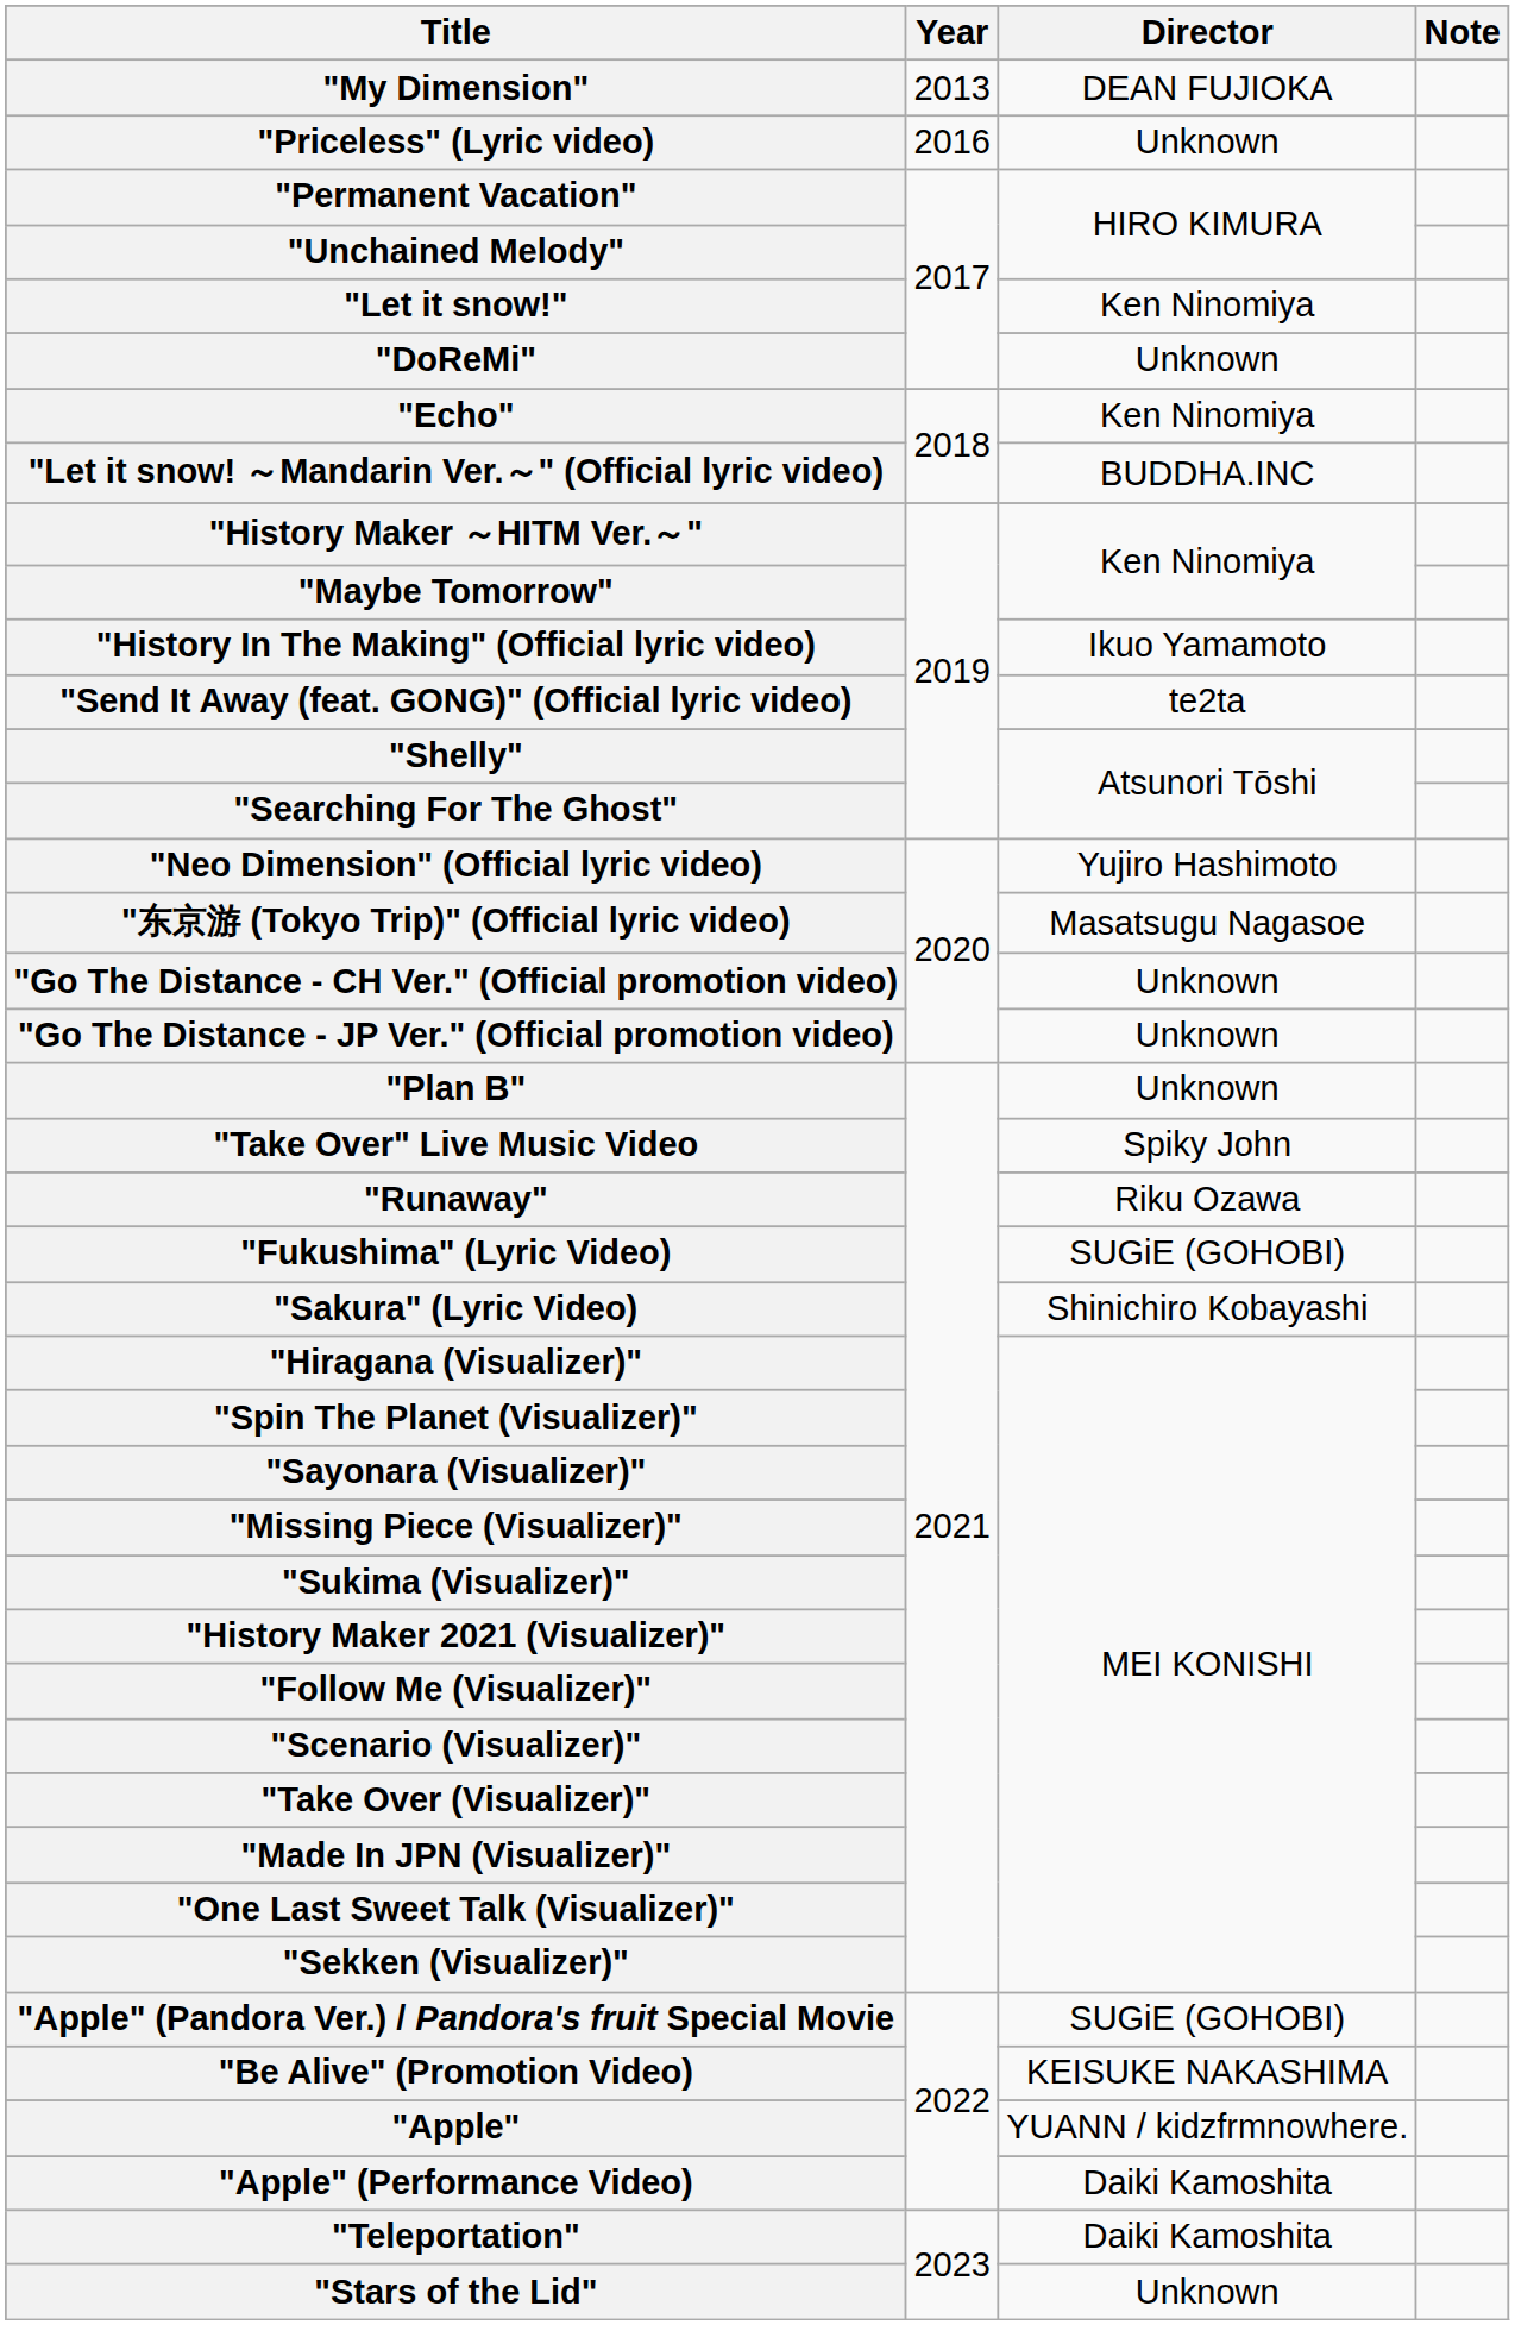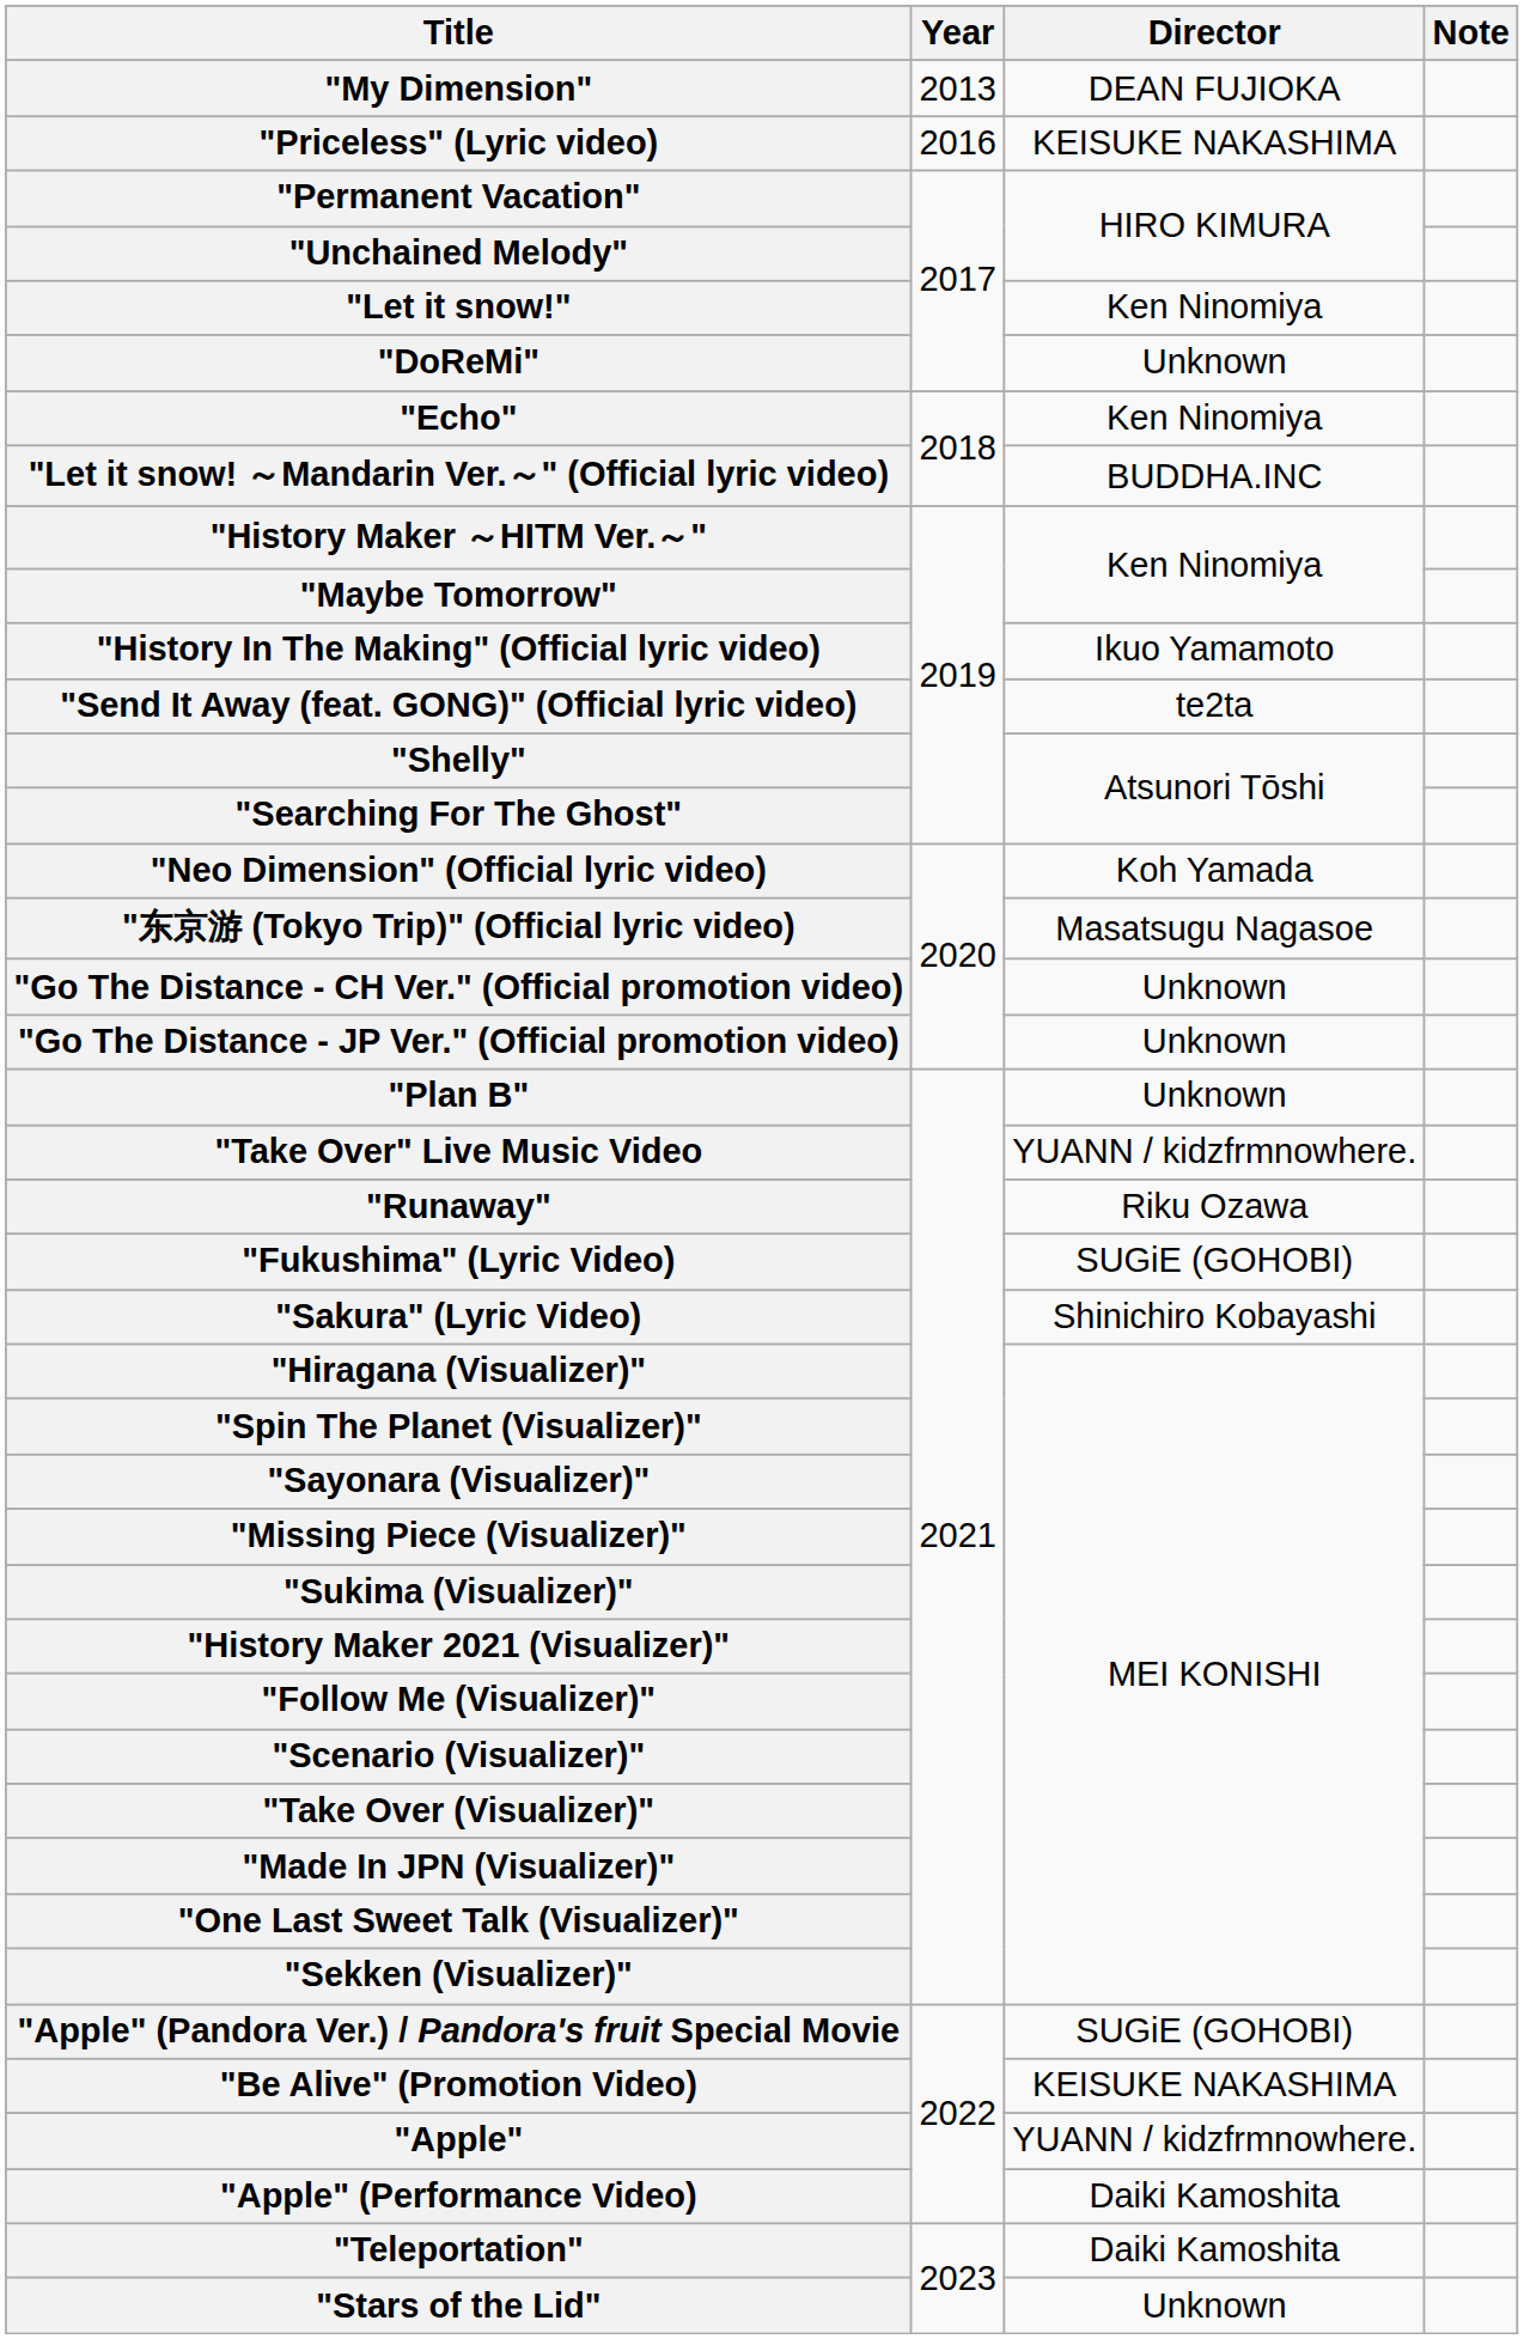 <table class="wikitable plainrowheaders" style="text-align:center;" border="1">
 <tr>
 <th scope="col">Title</th>
 <th scope="col">Year</th>
 <th scope="col">Director</th>
 <th scope="col">Note</th>
 </tr>
 <tr>
 <th scope="row">"My Dimension"</th>
 <td>2013</td>
 <td>DEAN FUJIOKA</td>
 <td></td>
 </tr>
 <tr>
 <th scope="row">"Priceless" (Lyric video)</th>
 <td>2016</td>
-<td>Unknown</td>
+<td>KEISUKE NAKASHIMA</td>
 <td></td>
 </tr>
 <tr>
 <th scope="row">"Permanent Vacation"</th>
 <td rowspan="4">2017</td>
 <td rowspan="2">HIRO KIMURA</td>
 <td></td>
 </tr>
 <tr>
 <th scope="row">"Unchained Melody"</th>
 <td></td>
 </tr>
 <tr>
 <th scope="row">"Let it snow!"</th>
 <td>Ken Ninomiya</td>
 <td></td>
 </tr>
 <tr>
 <th scope="row">"DoReMi"</th>
 <td>Unknown</td>
 <td></td>
 </tr>
 <tr>
 <th scope="row">"Echo"</th>
 <td rowspan="2">2018</td>
 <td>Ken Ninomiya</td>
 <td></td>
 </tr>
 <tr>
 <th scope="row">"Let it snow! ～Mandarin Ver.～" (Official lyric video)</th>
 <td>BUDDHA.INC</td>
 <td></td>
 </tr>
 <tr>
 <th scope="row">"History Maker ～HITM Ver.～"</th>
 <td rowspan="6">2019</td>
 <td rowspan="2">Ken Ninomiya</td>
 <td></td>
 </tr>
 <tr>
 <th scope="row">"Maybe Tomorrow"</th>
 <td></td>
 </tr>
 <tr>
 <th scope="row">"History In The Making" (Official lyric video)</th>
 <td>Ikuo Yamamoto</td>
 <td></td>
 </tr>
 <tr>
 <th scope="row">"Send It Away (feat. GONG)" (Official lyric video)</th>
 <td>te2ta</td>
 <td></td>
 </tr>
 <tr>
 <th scope="row">"Shelly"</th>
 <td rowspan="2">Atsunori Tōshi</td>
 <td></td>
 </tr>
 <tr>
 <th scope="row">"Searching For The Ghost"</th>
 <td></td>
 </tr>
 <tr>
 <th scope="row">"Neo Dimension" (Official lyric video)</th>
 <td rowspan="4">2020</td>
-<td>Yujiro Hashimoto</td>
+<td>Koh Yamada</td>
 <td></td>
 </tr>
 <tr>
 <th scope="row">"东京游 (Tokyo Trip)" (Official lyric video)</th>
 <td>Masatsugu Nagasoe</td>
 <td></td>
 </tr>
 <tr>
 <th scope="row">"Go The Distance - CH Ver." (Official promotion video)</th>
 <td>Unknown</td>
 <td></td>
 </tr>
 <tr>
 <th scope="row">"Go The Distance - JP Ver." (Official promotion video)</th>
 <td>Unknown</td>
 <td></td>
 </tr>
 <tr>
 <th scope="row">"Plan B"</th>
 <td rowspan="17">2021</td>
 <td>Unknown</td>
 <td></td>
 </tr>
 <tr>
 <th scope="row">"Take Over" Live Music Video</th>
-<td>Spiky John</td>
+<td>YUANN / kidzfrmnowhere.</td>
 <td></td>
 </tr>
 <tr>
 <th scope="row">"Runaway"</th>
 <td>Riku Ozawa</td>
 <td></td>
 </tr>
 <tr>
 <th scope="row">"Fukushima" (Lyric Video)</th>
 <td>SUGiE (GOHOBI)</td>
 <td></td>
 </tr>
 <tr>
 <th scope="row">"Sakura" (Lyric Video)</th>
 <td>Shinichiro Kobayashi</td>
 <td></td>
 </tr>
 <tr>
 <th scope="row">"Hiragana (Visualizer)"</th>
 <td rowspan="12">MEI KONISHI</td>
 <td></td>
 </tr>
 <tr>
 <th scope="row">"Spin The Planet (Visualizer)"</th>
 <td></td>
 </tr>
 <tr>
 <th scope="row">"Sayonara (Visualizer)"</th>
 <td></td>
 </tr>
 <tr>
 <th scope="row">"Missing Piece (Visualizer)"</th>
 <td></td>
 </tr>
 <tr>
 <th scope="row">"Sukima (Visualizer)"</th>
 <td></td>
 </tr>
 <tr>
 <th scope="row">"History Maker 2021 (Visualizer)"</th>
 <td></td>
 </tr>
 <tr>
 <th scope="row">"Follow Me (Visualizer)"</th>
 <td></td>
 </tr>
 <tr>
 <th scope="row">"Scenario (Visualizer)"</th>
 <td></td>
 </tr>
 <tr>
 <th scope="row">"Take Over (Visualizer)"</th>
 <td></td>
 </tr>
 <tr>
 <th scope="row">"Made In JPN (Visualizer)"</th>
 <td></td>
 </tr>
 <tr>
 <th scope="row">"One Last Sweet Talk (Visualizer)"</th>
 <td></td>
 </tr>
 <tr>
 <th scope="row">"Sekken (Visualizer)"</th>
 <td></td>
 </tr>
 <tr>
 <th scope="row">"Apple" (Pandora Ver.) / <em>Pandora's fruit</em> Special Movie</th>
 <td rowspan="4">2022</td>
 <td>SUGiE (GOHOBI)</td>
 <td></td>
 </tr>
 <tr>
 <th scope="row">"Be Alive" (Promotion Video)</th>
 <td>KEISUKE NAKASHIMA</td>
 <td></td>
 </tr>
 <tr>
 <th scope="row">"Apple"</th>
 <td>YUANN / kidzfrmnowhere.</td>
 <td></td>
 </tr>
 <tr>
 <th scope="row">"Apple" (Performance Video)</th>
 <td>Daiki Kamoshita</td>
 <td></td>
 </tr>
 <tr>
 <th scope="row">"Teleportation"</th>
 <td rowspan="2">2023</td>
 <td>Daiki Kamoshita</td>
 <td></td>
 </tr>
 <tr>
 <th scope="row">"Stars of the Lid"</th>
 <td>Unknown</td>
 <td></td>
 </tr>
 <tr>
 </tr>
 </table>
